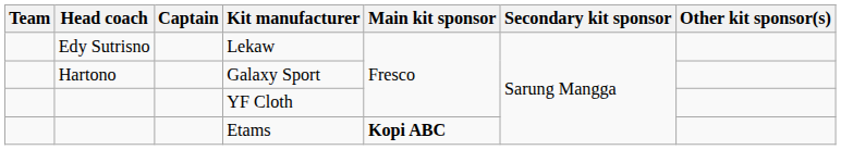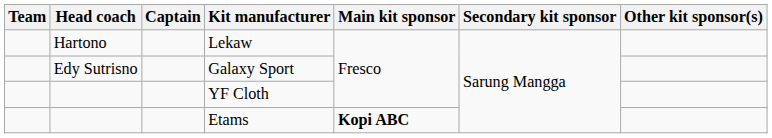 <table class="wikitable">
 <tr>
 <th>Team</th>
 <th>Head coach</th>
 <th>Captain</th>
 <th class="nowrap">Kit manufacturer</th>
 <th>Main kit sponsor</th>
 <th>Secondary kit sponsor</th>
 <th>Other kit sponsor(s)</th>
 </tr>
 <tr>
 <td></td>
-<td> Edy Sutrisno</td>
+<td> Hartono</td>
 <td></td>
 <td> Lekaw</td>
 <td rowspan=3>Fresco</td>
 <td rowspan=4>Sarung Mangga</td>
 <td></td>
 </tr>
 <tr>
 <td></td>
-<td> Hartono</td>
+<td> Edy Sutrisno</td>
 <td></td>
 <td> Galaxy Sport</td>
 <td></td>
 </tr>
 <tr>
 <td></td>
 <td></td>
 <td></td>
 <td> YF Cloth</td>
 <td></td>
 </tr>
 <tr>
 <td></td>
 <td></td>
 <td></td>
 <td> Etams</td>
 <td><strong>Kopi ABC</strong></td>
 <td></td>
 </tr>
 </table>
